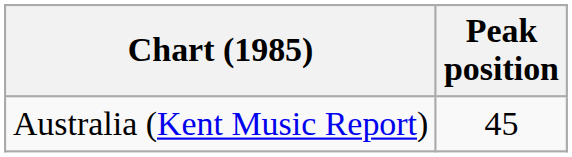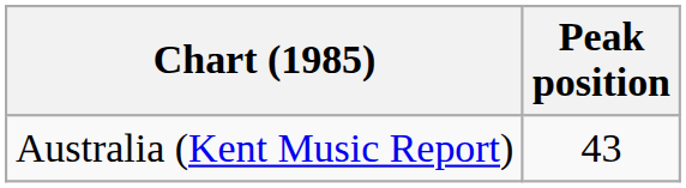 <table class="wikitable">
 <tr>
 <th>Chart (1985)</th>
 <th>Peak<br>position</th>
 </tr>
 <tr>
 <td>Australia (<a href='#'>Kent Music Report</a>)</td>
-<td style="text-align:center;">45</td>
+<td style="text-align:center;">43</td>
 </tr>
 </table>
